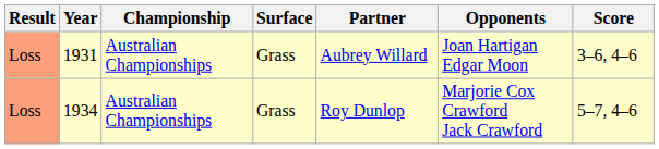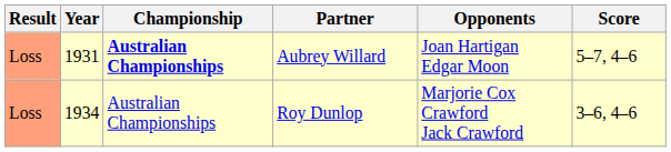 <table class="sortable wikitable">
 <tr>
 <th style="width:40px">Result</th>
 <th style="width:30px">Year</th>
 <th style="width:180px">Championship</th>
-<th style="width:50px">Surface</th>
 <th style="width:180px">Partner</th>
 <th style="width:180px">Opponents</th>
 <th style="width:110px" class="unsortable">Score</th>
 </tr>
 <tr style="background:#ffc;">
 <td style="background:#ffa07a;">Loss</td>
 <td>1931</td>
-<td><a href='#'>Australian Championships</a></td>
-<td>Grass</td>
+<td><strong><a href='#'>Australian Championships</a></strong></td>
 <td> <a href='#'>Aubrey Willard</a></td>
 <td> <a href='#'>Joan Hartigan</a> <br>  <a href='#'>Edgar Moon</a></td>
-<td>3–6, 4–6</td>
+<td>5–7, 4–6</td>
 </tr>
 <tr style="background:#ffc;">
 <td style="background:#ffa07a;">Loss</td>
 <td>1934</td>
 <td><a href='#'>Australian Championships</a></td>
-<td>Grass</td>
 <td> <a href='#'>Roy Dunlop</a></td>
 <td> <a href='#'>Marjorie Cox Crawford</a> <br>  <a href='#'>Jack Crawford</a></td>
-<td>5–7, 4–6</td>
+<td>3–6, 4–6</td>
 </tr>
 </table>
